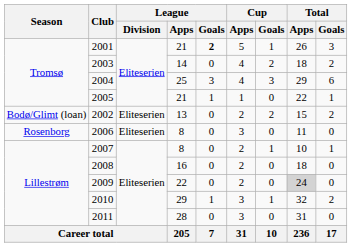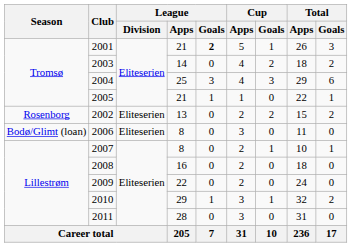 <table class="wikitable" style="text-align:center">
 <tr>
 <th rowspan="2">Season</th>
 <th rowspan="2">Club</th>
 <th colspan="3">League</th>
 <th colspan="2">Cup</th>
 <th colspan="2">Total</th>
 </tr>
 <tr>
 <th>Division</th>
 <th>Apps</th>
 <th>Goals</th>
 <th>Apps</th>
 <th>Goals</th>
 <th>Apps</th>
 <th>Goals</th>
 </tr>
 <tr>
 <td rowspan="4"><a href='#'>Tromsø</a></td>
 <td>2001</td>
 <td rowspan="4"><a href='#'>Eliteserien</a></td>
 <td>21</td>
 <td><strong>2</strong></td>
 <td>5</td>
 <td>1</td>
 <td>26</td>
 <td>3</td>
 </tr>
 <tr>
 <td>2003</td>
 <td>14</td>
 <td>0</td>
 <td>4</td>
 <td>2</td>
 <td>18</td>
 <td>2</td>
 </tr>
 <tr>
 <td>2004</td>
 <td>25</td>
 <td>3</td>
 <td>4</td>
 <td>3</td>
 <td>29</td>
 <td>6</td>
 </tr>
 <tr>
 <td>2005</td>
 <td>21</td>
 <td>1</td>
 <td>1</td>
 <td>0</td>
 <td>22</td>
 <td>1</td>
 </tr>
 <tr>
-<td><a href='#'>Bodø/Glimt</a> (loan)</td>
+<td><a href='#'>Rosenborg</a></td>
 <td>2002</td>
 <td>Eliteserien</td>
 <td>13</td>
 <td>0</td>
 <td>2</td>
 <td>2</td>
 <td>15</td>
 <td>2</td>
 </tr>
 <tr>
-<td><a href='#'>Rosenborg</a></td>
+<td><a href='#'>Bodø/Glimt</a> (loan)</td>
 <td>2006</td>
 <td>Eliteserien</td>
 <td>8</td>
 <td>0</td>
 <td>3</td>
 <td>0</td>
 <td>11</td>
 <td>0</td>
 </tr>
 <tr>
 <td rowspan="5"><a href='#'>Lillestrøm</a></td>
 <td>2007</td>
 <td rowspan="5">Eliteserien</td>
 <td>8</td>
 <td>0</td>
 <td>2</td>
 <td>1</td>
 <td>10</td>
 <td>1</td>
 </tr>
 <tr>
 <td>2008</td>
 <td>16</td>
 <td>0</td>
 <td>2</td>
 <td>0</td>
 <td>18</td>
 <td>0</td>
 </tr>
 <tr>
 <td>2009</td>
 <td>22</td>
 <td>0</td>
 <td>2</td>
 <td>0</td>
-<td style="background: lightgrey;">24</td>
+<td>24</td>
 <td>0</td>
 </tr>
 <tr>
 <td>2010</td>
 <td>29</td>
 <td>1</td>
 <td>3</td>
 <td>1</td>
 <td>32</td>
 <td>2</td>
 </tr>
 <tr>
 <td>2011</td>
 <td>28</td>
 <td>0</td>
 <td>3</td>
 <td>0</td>
 <td>31</td>
 <td>0</td>
 </tr>
 <tr>
 <th colspan="3">Career total</th>
 <th>205</th>
 <th>7</th>
 <th>31</th>
 <th>10</th>
 <th>236</th>
 <th>17</th>
 </tr>
 </table>
